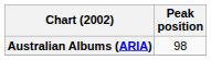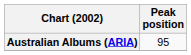 <table class="wikitable sortable plainrowheaders" style="text-align:center">
 <tr>
 <th scope="col">Chart (2002)</th>
 <th scope="col">Peak<br>position</th>
 </tr>
 <tr>
 <th scope="row">Australian Albums (<a href='#'>ARIA</a>)</th>
-<td>98</td>
+<td>95</td>
 </tr>
 <tr>
 </tr>
 <tr>
 </tr>
 </table>
